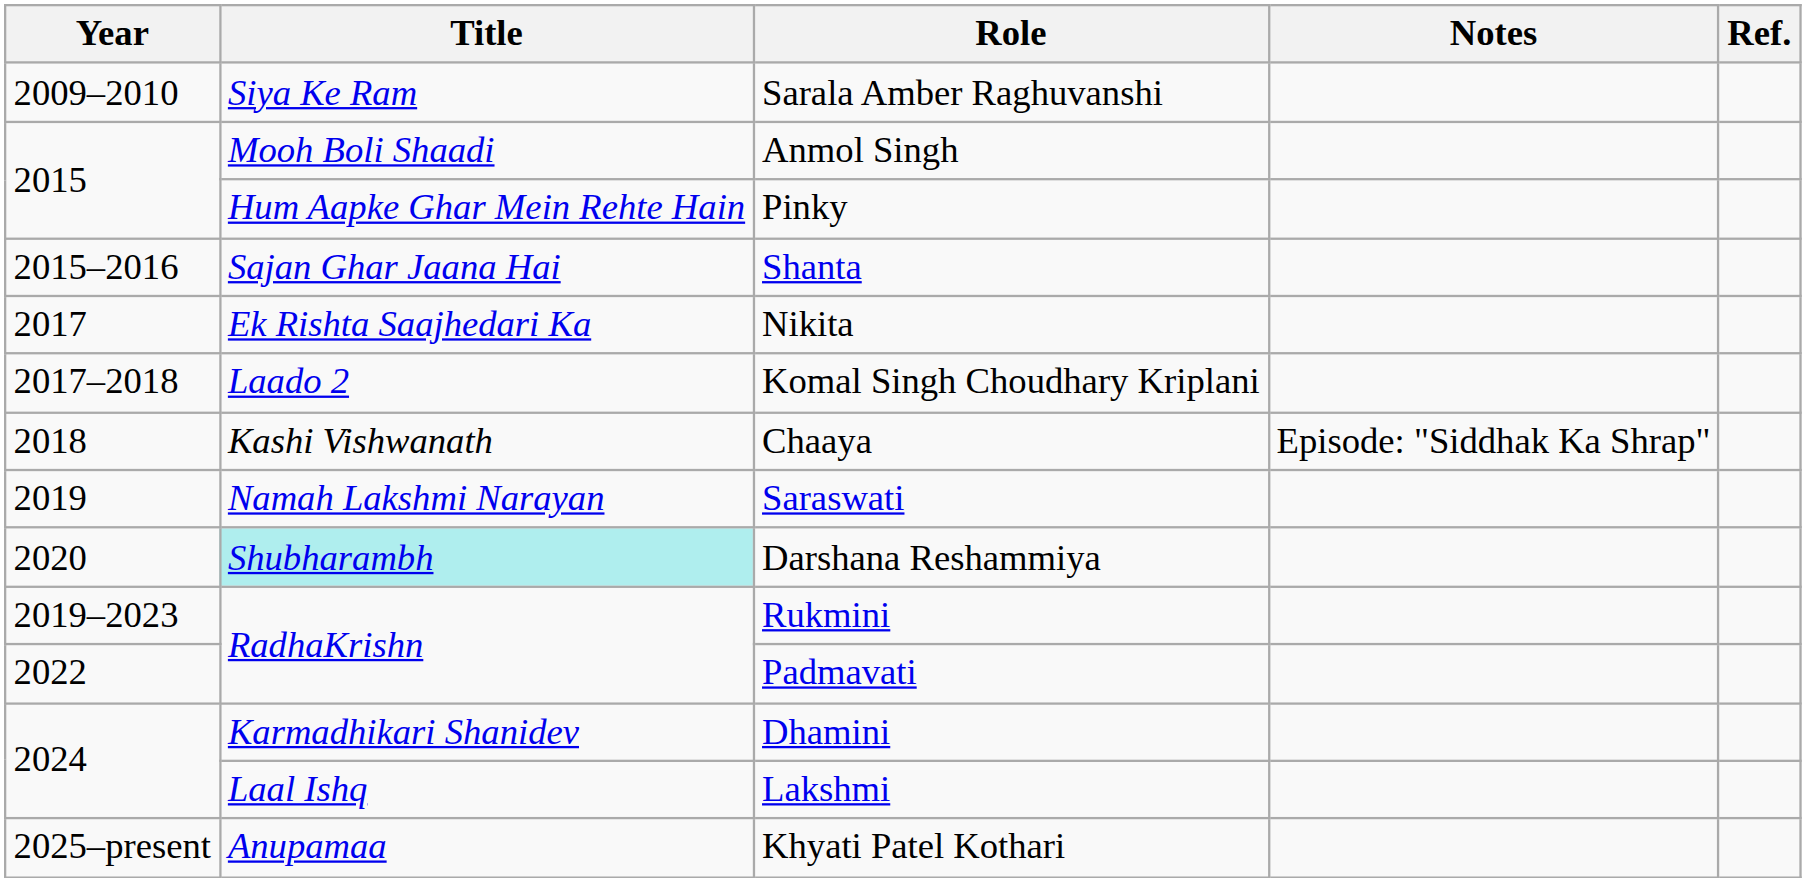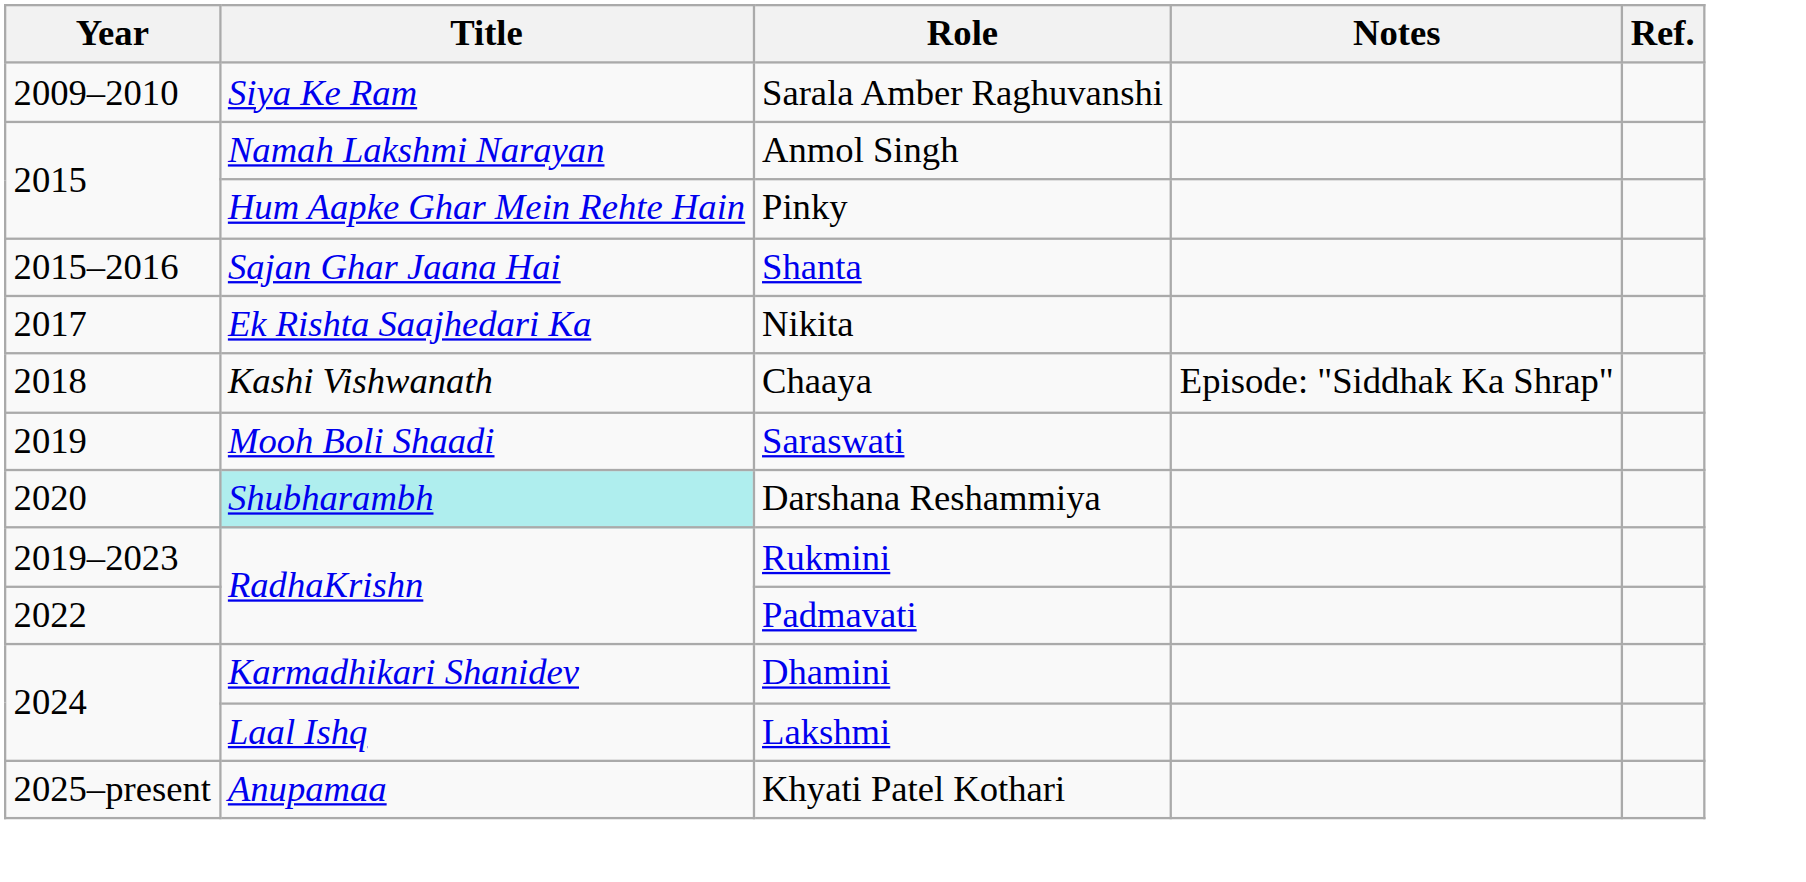 <table class = "wikitable sortable">
 <tr>
 <th>Year</th>
 <th>Title</th>
 <th>Role</th>
 <th class="unsortable">Notes</th>
 <th class="unsortable">Ref.</th>
 </tr>
 <tr>
 <td>2009–2010</td>
 <td><em><a href='#'>Siya Ke Ram</a></em></td>
 <td>Sarala Amber Raghuvanshi</td>
 <td></td>
 <td></td>
 </tr>
 <tr>
 <td rowspan="2">2015</td>
-<td><em><a href='#'>Mooh Boli Shaadi</a></em></td>
+<td><em><a href='#'>Namah Lakshmi Narayan</a></em></td>
 <td>Anmol Singh</td>
 <td></td>
 <td></td>
 </tr>
 <tr>
 <td><em><a href='#'>Hum Aapke Ghar Mein Rehte Hain</a></em></td>
 <td>Pinky</td>
 <td></td>
 <td></td>
 </tr>
 <tr>
 <td>2015–2016</td>
 <td><em><a href='#'>Sajan Ghar Jaana Hai</a></em></td>
 <td><a href='#'>Shanta</a></td>
 <td></td>
 <td></td>
 </tr>
 <tr>
 <td>2017</td>
 <td><em><a href='#'>Ek Rishta Saajhedari Ka</a></em></td>
 <td>Nikita</td>
 <td></td>
 <td></td>
 </tr>
 <tr>
-<td>2017–2018</td>
-<td><em><a href='#'>Laado 2</a></em></td>
-<td>Komal Singh Choudhary Kriplani</td>
-<td></td>
-<td></td>
-</tr>
-<tr>
 <td>2018</td>
 <td><em>Kashi Vishwanath</em></td>
 <td>Chaaya</td>
 <td>Episode: "Siddhak Ka Shrap"</td>
 <td></td>
 </tr>
 <tr>
 <td>2019</td>
-<td><em><a href='#'>Namah Lakshmi Narayan</a></em></td>
+<td><em><a href='#'>Mooh Boli Shaadi</a></em></td>
 <td><a href='#'>Saraswati</a></td>
 <td></td>
 <td></td>
 </tr>
 <tr>
 <td>2020</td>
 <td style="background: paleturquoise;"><em><a href='#'>Shubharambh</a></em></td>
 <td>Darshana Reshammiya</td>
 <td></td>
 <td></td>
 </tr>
 <tr>
 <td>2019–2023</td>
 <td rowspan="2"><em><a href='#'>RadhaKrishn</a></em></td>
 <td><a href='#'>Rukmini</a></td>
 <td></td>
 <td></td>
 </tr>
 <tr>
 <td>2022</td>
 <td><a href='#'>Padmavati</a></td>
 <td></td>
 <td></td>
 </tr>
 <tr>
 <td rowspan="2">2024</td>
 <td><em><a href='#'>Karmadhikari Shanidev</a></em></td>
 <td><a href='#'>Dhamini</a></td>
 <td></td>
 <td></td>
 </tr>
 <tr>
 <td><em><a href='#'>Laal Ishq</a></em></td>
 <td><a href='#'>Lakshmi</a></td>
 <td></td>
 <td></td>
 </tr>
 <tr>
 <td>2025–present</td>
 <td><em><a href='#'>Anupamaa</a></em></td>
 <td>Khyati Patel Kothari</td>
 <td></td>
 <td></td>
 </tr>
 </table>
